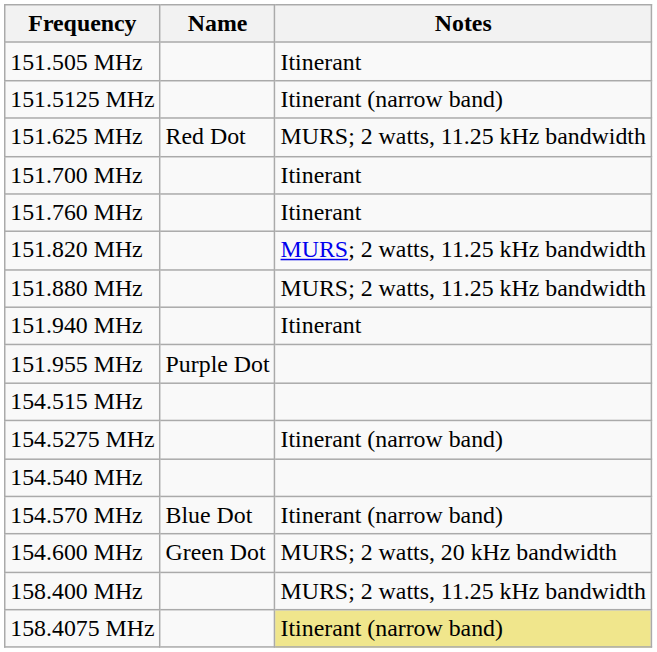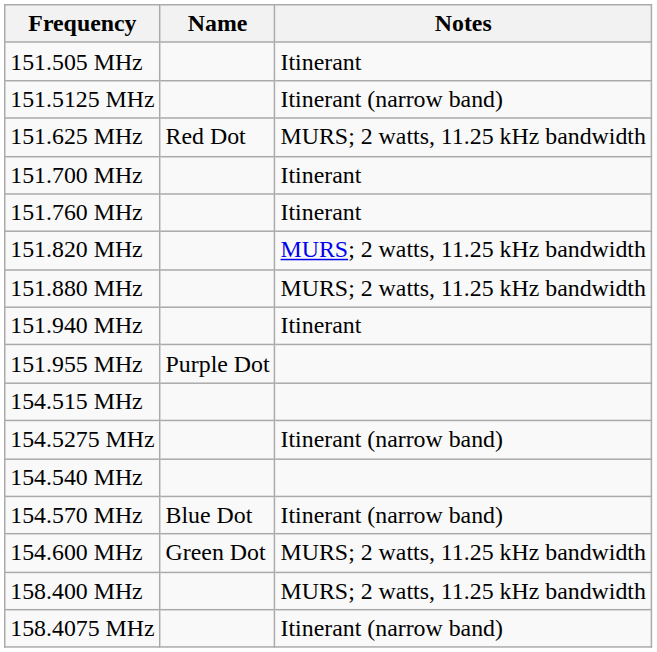 <table class="wikitable sortable">
 <tr>
 <th>Frequency</th>
 <th>Name</th>
 <th>Notes</th>
 </tr>
 <tr>
 <td>151.505 MHz</td>
 <td></td>
 <td>Itinerant</td>
 </tr>
 <tr>
 <td>151.5125 MHz</td>
 <td></td>
 <td>Itinerant (narrow band)</td>
 </tr>
 <tr>
 <td>151.625 MHz</td>
 <td>Red Dot</td>
 <td>MURS; 2 watts, 11.25 kHz bandwidth</td>
 </tr>
 <tr>
 <td>151.700 MHz</td>
 <td></td>
 <td>Itinerant</td>
 </tr>
 <tr>
 <td>151.760 MHz</td>
 <td></td>
 <td>Itinerant</td>
 </tr>
 <tr>
 <td>151.820 MHz</td>
 <td></td>
 <td><a href='#'>MURS</a>; 2 watts, 11.25 kHz bandwidth</td>
 </tr>
 <tr>
 <td>151.880 MHz</td>
 <td></td>
 <td>MURS; 2 watts, 11.25 kHz bandwidth</td>
 </tr>
 <tr>
 <td>151.940 MHz</td>
 <td></td>
 <td>Itinerant</td>
 </tr>
 <tr>
 <td>151.955 MHz</td>
 <td>Purple Dot</td>
 <td></td>
 </tr>
 <tr>
 <td>154.515 MHz</td>
 <td></td>
 <td></td>
 </tr>
 <tr>
 <td>154.5275 MHz</td>
 <td></td>
 <td>Itinerant (narrow band)</td>
 </tr>
 <tr>
 <td>154.540 MHz</td>
 <td></td>
 <td></td>
 </tr>
 <tr>
 <td>154.570 MHz</td>
 <td>Blue Dot</td>
 <td>Itinerant (narrow band)</td>
 </tr>
 <tr>
 <td>154.600 MHz</td>
 <td>Green Dot</td>
-<td>MURS; 2 watts, 20 kHz bandwidth</td>
+<td>MURS; 2 watts, 11.25 kHz bandwidth</td>
 </tr>
 <tr>
 <td>158.400 MHz</td>
 <td></td>
 <td>MURS; 2 watts, 11.25 kHz bandwidth</td>
 </tr>
 <tr>
 <td>158.4075 MHz</td>
 <td></td>
-<td style="background: khaki;">Itinerant (narrow band)</td>
+<td>Itinerant (narrow band)</td>
 </tr>
 </table>
